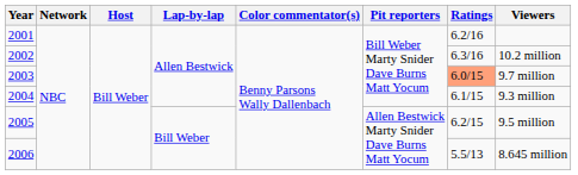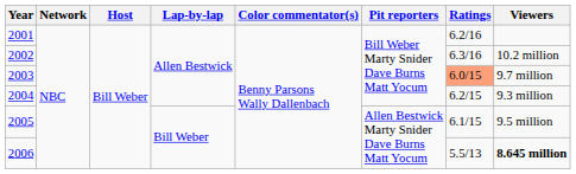 <table class="wikitable">
 <tr>
 <th>Year</th>
 <th>Network</th>
 <th><a href='#'>Host</a></th>
 <th><a href='#'>Lap-by-lap</a></th>
 <th><a href='#'>Color commentator(s)</a></th>
 <th><a href='#'>Pit reporters</a></th>
 <th><a href='#'>Ratings</a></th>
 <th>Viewers</th>
 </tr>
 <tr>
 <td><a href='#'>2001</a></td>
 <td rowspan=6><a href='#'>NBC</a></td>
 <td rowspan=6><a href='#'>Bill Weber</a></td>
 <td rowspan=4><a href='#'>Allen Bestwick</a></td>
 <td rowspan=6><a href='#'>Benny Parsons</a><br><a href='#'>Wally Dallenbach</a></td>
 <td rowspan=4><a href='#'>Bill Weber</a><br>Marty Snider<br><a href='#'>Dave Burns</a><br><a href='#'>Matt Yocum</a></td>
 <td>6.2/16</td>
 <td></td>
 </tr>
 <tr>
 <td><a href='#'>2002</a></td>
 <td>6.3/16</td>
 <td>10.2 million</td>
 </tr>
 <tr>
 <td><a href='#'>2003</a></td>
 <td style="background: lightsalmon;">6.0/15</td>
 <td>9.7 million</td>
 </tr>
 <tr>
 <td><a href='#'>2004</a></td>
-<td>6.1/15</td>
+<td>6.2/15</td>
 <td>9.3 million</td>
 </tr>
 <tr>
 <td><a href='#'>2005</a></td>
 <td rowspan=2><a href='#'>Bill Weber</a></td>
 <td rowspan=2><a href='#'>Allen Bestwick</a><br>Marty Snider<br><a href='#'>Dave Burns</a><br><a href='#'>Matt Yocum</a></td>
-<td>6.2/15</td>
+<td>6.1/15</td>
 <td>9.5 million</td>
 </tr>
 <tr>
 <td><a href='#'>2006</a></td>
 <td>5.5/13</td>
-<td>8.645 million</td>
+<td><strong>8.645 million</strong></td>
 </tr>
 </table>
